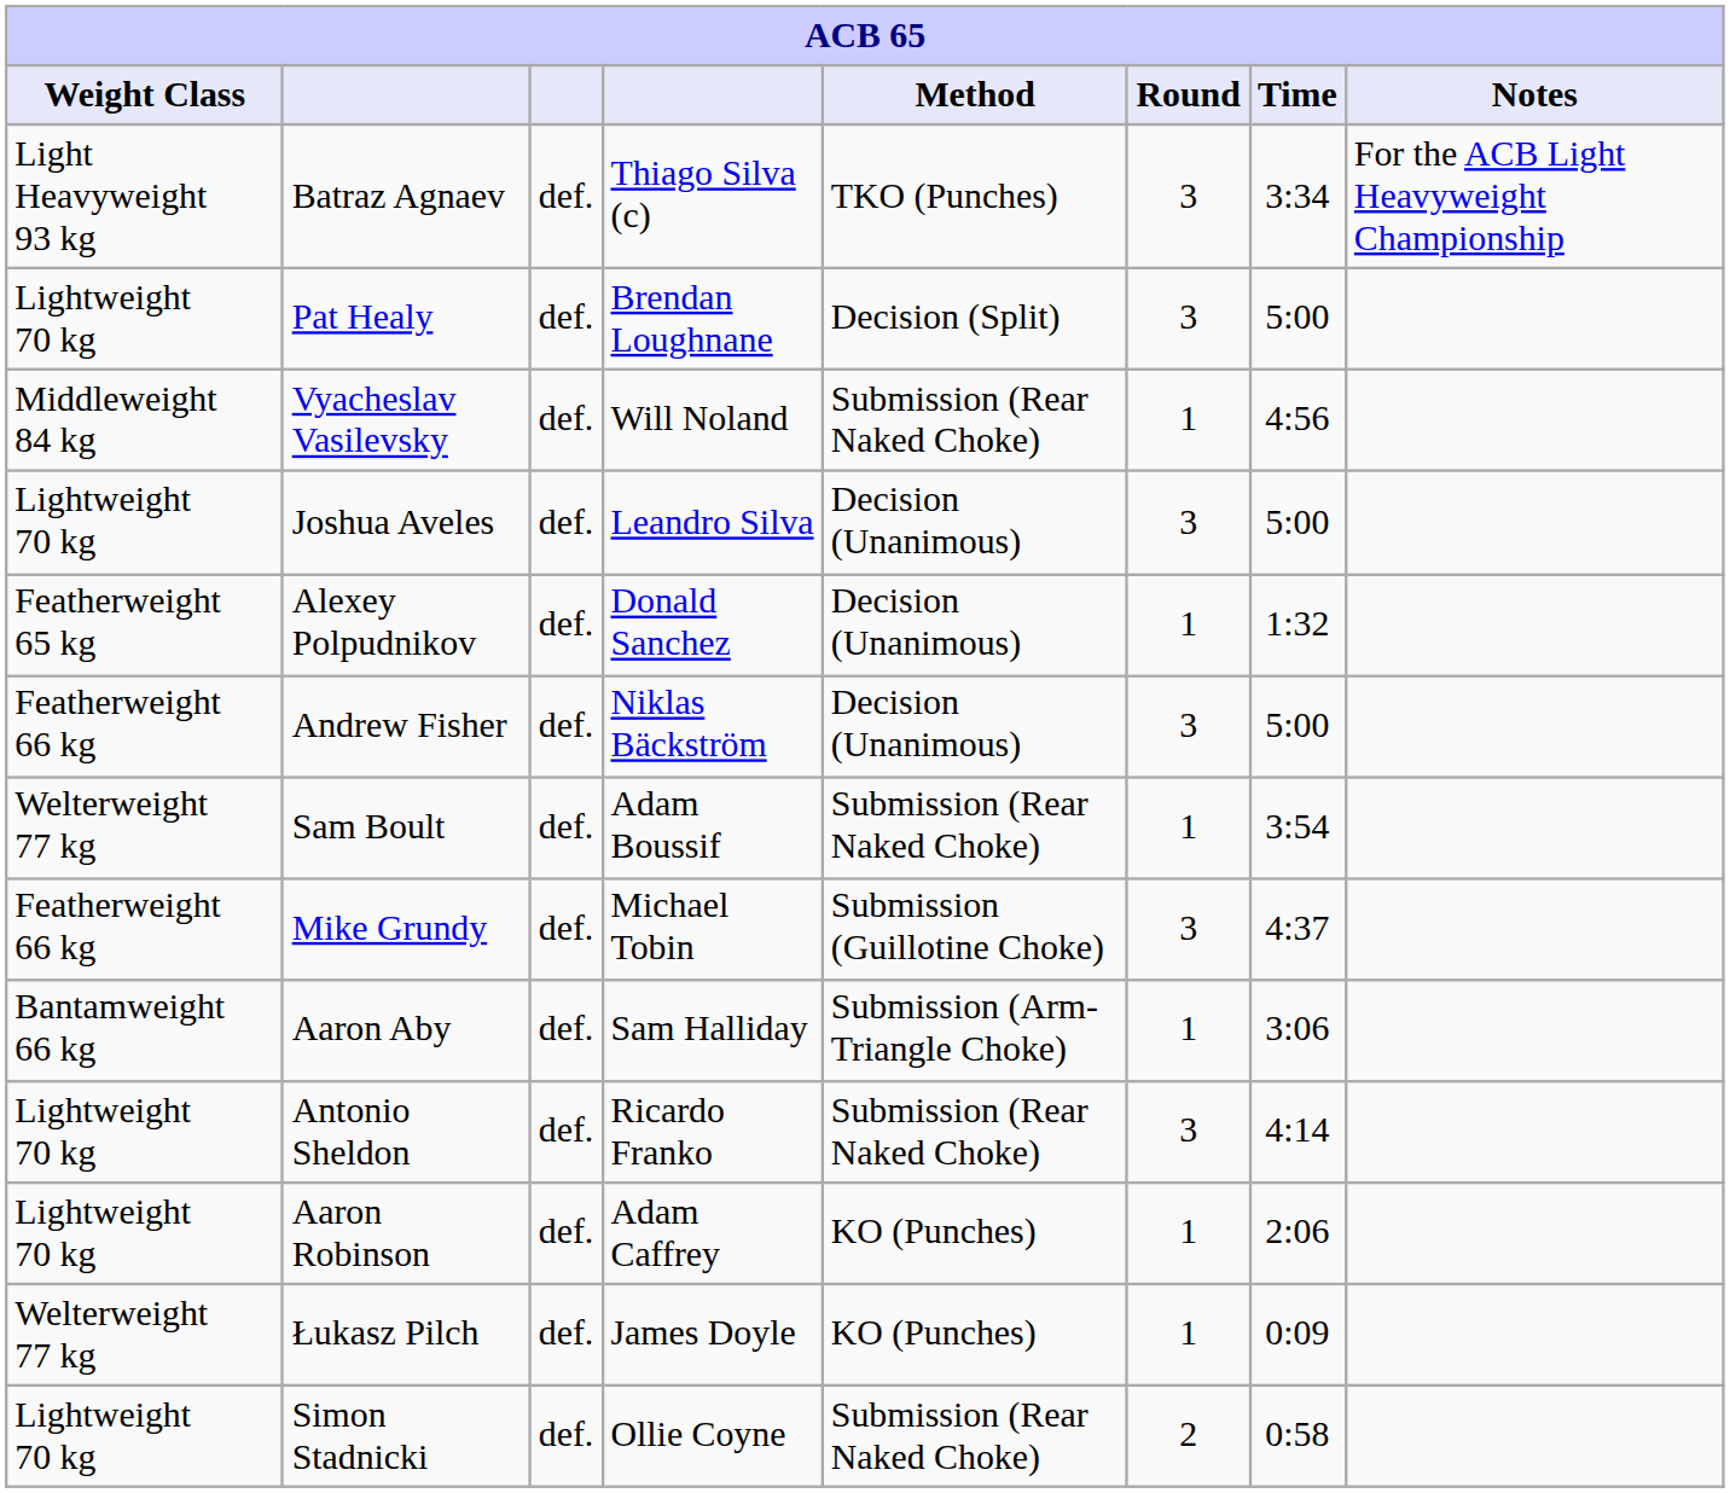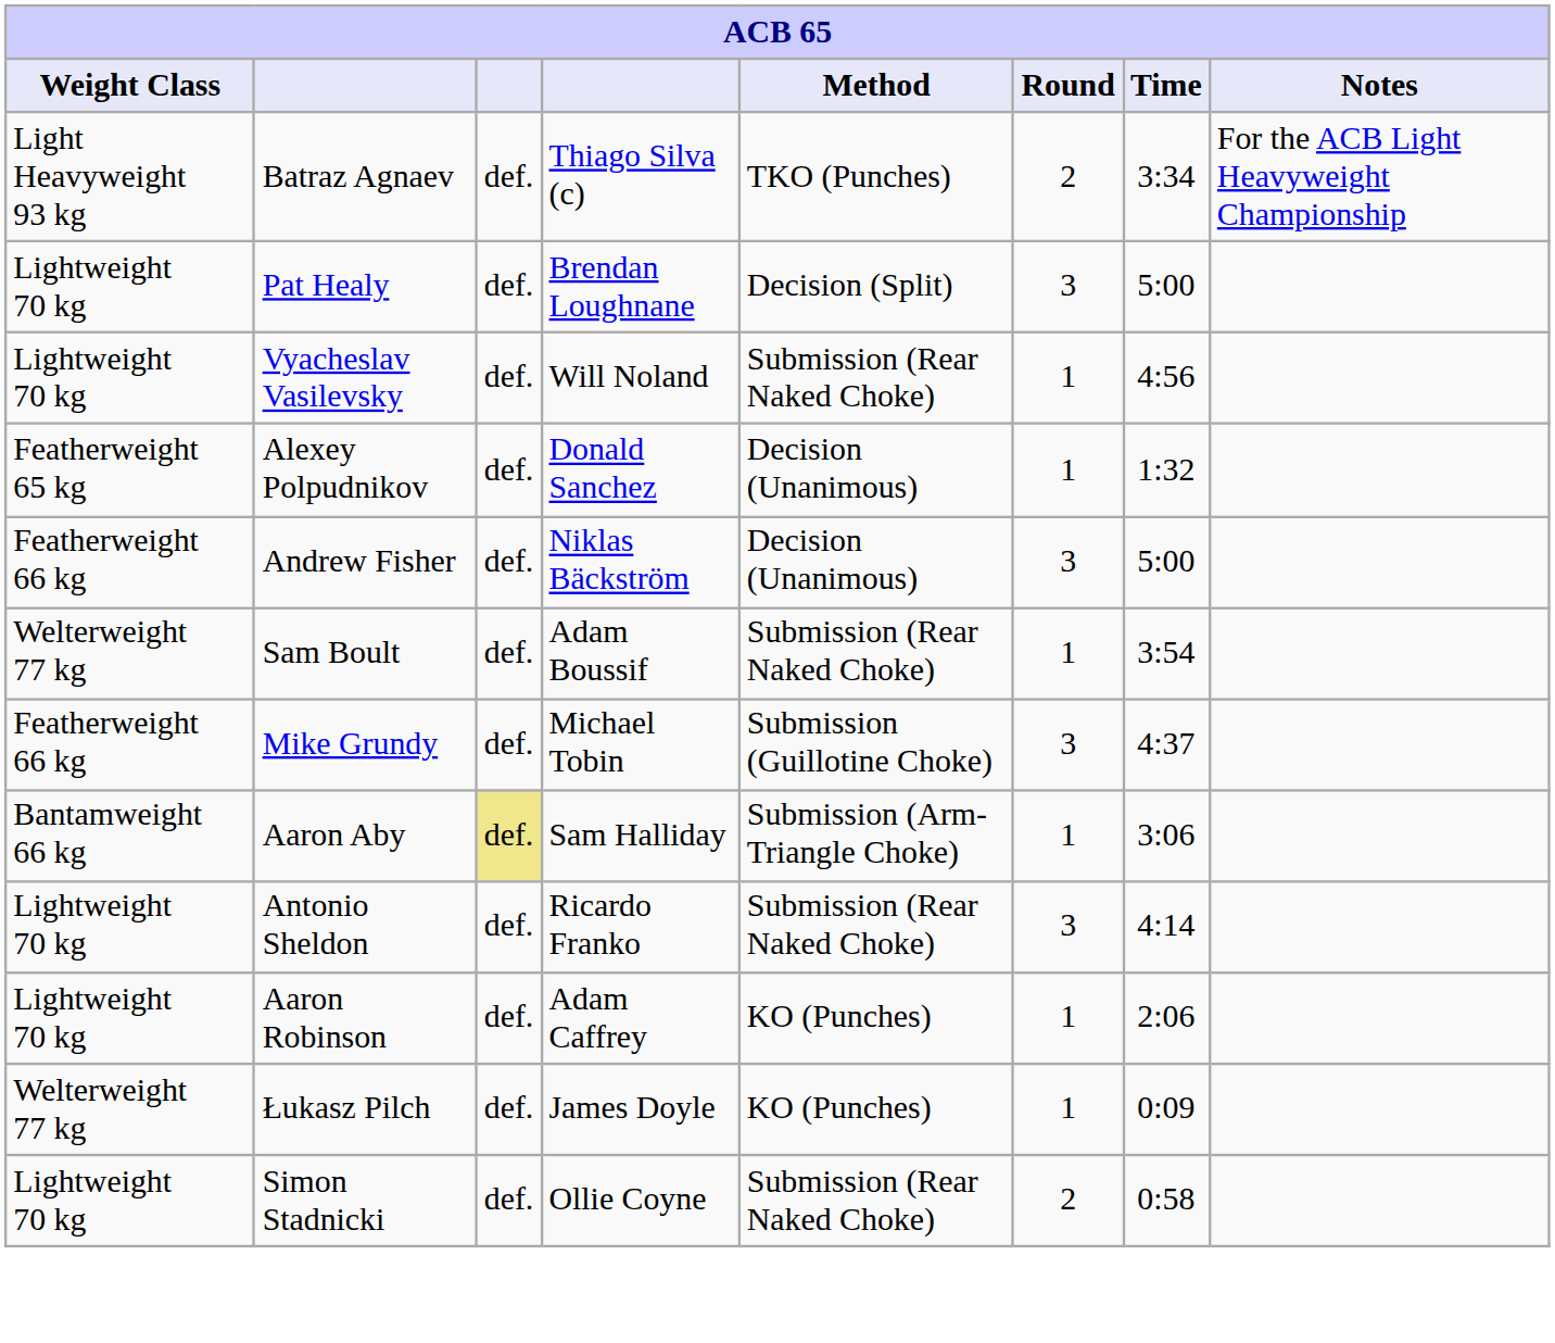 <table class="wikitable" style="font-size: 80%;">
 <tr>
 <th colspan="8" style="background-color: #ccf; color: #000080; text-align: center;"><strong>ACB 65</strong></th>
 </tr>
 <tr>
 <th colspan="1" style="background-color: #E6E8FA; color: #000000; text-align: center;">Weight Class</th>
 <th colspan="1" style="background-color: #E6E8FA; color: #000000; text-align: center;"></th>
 <th colspan="1" style="background-color: #E6E8FA; color: #000000; text-align: center;"></th>
 <th colspan="1" style="background-color: #E6E8FA; color: #000000; text-align: center;"></th>
 <th colspan="1" style="background-color: #E6E8FA; color: #000000; text-align: center;">Method</th>
 <th colspan="1" style="background-color: #E6E8FA; color: #000000; text-align: center;">Round</th>
 <th colspan="1" style="background-color: #E6E8FA; color: #000000; text-align: center;">Time</th>
 <th colspan="1" style="background-color: #E6E8FA; color: #000000; text-align: center;">Notes</th>
 </tr>
 <tr>
 <td>Light Heavyweight 93 kg</td>
 <td> Batraz Agnaev</td>
 <td>def.</td>
 <td> <a href='#'>Thiago Silva</a> (c)</td>
 <td>TKO (Punches)</td>
-<td align=center>3</td>
+<td align=center>2</td>
 <td align=center>3:34</td>
 <td>For the <a href='#'>ACB Light Heavyweight Championship</a></td>
 </tr>
 <tr>
 <td>Lightweight 70 kg</td>
 <td> <a href='#'>Pat Healy</a></td>
 <td>def.</td>
 <td> <a href='#'>Brendan Loughnane</a></td>
 <td>Decision (Split)</td>
 <td align=center>3</td>
 <td align=center>5:00</td>
 <td></td>
 </tr>
 <tr>
-<td>Middleweight 84 kg</td>
+<td>Lightweight 70 kg</td>
 <td> <a href='#'>Vyacheslav Vasilevsky</a></td>
 <td>def.</td>
 <td> Will Noland</td>
 <td>Submission (Rear Naked Choke)</td>
 <td align=center>1</td>
 <td align=center>4:56</td>
-<td></td>
-</tr>
-<tr>
-<td>Lightweight 70 kg</td>
-<td> Joshua Aveles</td>
-<td>def.</td>
-<td> <a href='#'>Leandro Silva</a></td>
-<td>Decision (Unanimous)</td>
-<td align=center>3</td>
-<td align=center>5:00</td>
 <td></td>
 </tr>
 <tr>
 <td>Featherweight 65 kg</td>
 <td> Alexey Polpudnikov</td>
 <td>def.</td>
 <td> <a href='#'>Donald Sanchez</a></td>
 <td>Decision (Unanimous)</td>
 <td align=center>1</td>
 <td align=center>1:32</td>
 <td></td>
 </tr>
 <tr>
 <td>Featherweight 66 kg</td>
 <td> Andrew Fisher</td>
 <td>def.</td>
 <td> <a href='#'>Niklas Bäckström</a></td>
 <td>Decision (Unanimous)</td>
 <td align=center>3</td>
 <td align=center>5:00</td>
 <td></td>
 </tr>
 <tr>
 <td>Welterweight 77 kg</td>
 <td> Sam Boult</td>
 <td>def.</td>
 <td> Adam Boussif</td>
 <td>Submission (Rear Naked Choke)</td>
 <td align=center>1</td>
 <td align=center>3:54</td>
 <td></td>
 </tr>
 <tr>
 <td>Featherweight 66 kg</td>
 <td> <a href='#'>Mike Grundy</a></td>
 <td>def.</td>
 <td> Michael Tobin</td>
 <td>Submission (Guillotine Choke)</td>
 <td align=center>3</td>
 <td align=center>4:37</td>
 <td></td>
 </tr>
 <tr>
 <td>Bantamweight 66 kg</td>
 <td> Aaron Aby</td>
-<td>def.</td>
+<td style="background: khaki;">def.</td>
 <td> Sam Halliday</td>
 <td>Submission (Arm-Triangle Choke)</td>
 <td align=center>1</td>
 <td align=center>3:06</td>
 <td></td>
 </tr>
 <tr>
 <td>Lightweight 70 kg</td>
 <td> Antonio Sheldon</td>
 <td>def.</td>
 <td> Ricardo Franko</td>
 <td>Submission (Rear Naked Choke)</td>
 <td align=center>3</td>
 <td align=center>4:14</td>
 <td></td>
 </tr>
 <tr>
 <td>Lightweight 70 kg</td>
 <td> Aaron Robinson</td>
 <td>def.</td>
 <td> Adam Caffrey</td>
 <td>KO (Punches)</td>
 <td align=center>1</td>
 <td align=center>2:06</td>
 <td></td>
 </tr>
 <tr>
 <td>Welterweight 77 kg</td>
 <td> Łukasz Pilch</td>
 <td>def.</td>
 <td> James Doyle</td>
 <td>KO (Punches)</td>
 <td align=center>1</td>
 <td align=center>0:09</td>
 <td></td>
 </tr>
 <tr>
 <td>Lightweight 70 kg</td>
 <td> Simon Stadnicki</td>
 <td>def.</td>
 <td> Ollie Coyne</td>
 <td>Submission (Rear Naked Choke)</td>
 <td align=center>2</td>
 <td align=center>0:58</td>
 <td></td>
 </tr>
 </table>
